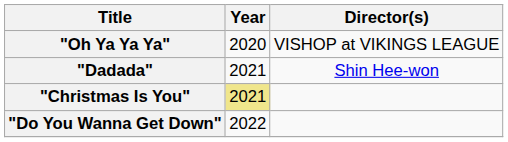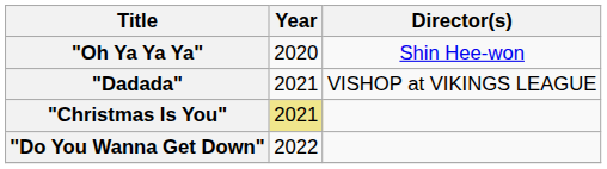 <table class="wikitable plainrowheaders" style="text-align:center;">
 <tr>
 <th scope="col">Title</th>
 <th scope="col">Year</th>
 <th scope="col">Director(s)</th>
 </tr>
 <tr>
 <th scope="row">"Oh Ya Ya Ya"</th>
 <td>2020</td>
-<td>VISHOP at VIKINGS LEAGUE</td>
+<td><a href='#'>Shin Hee-won</a></td>
 </tr>
 <tr>
 <th scope="row">"Dadada"</th>
 <td>2021</td>
-<td><a href='#'>Shin Hee-won</a></td>
+<td>VISHOP at VIKINGS LEAGUE</td>
 </tr>
 <tr>
 <th scope="row">"Christmas Is You"</th>
 <td style="background: khaki;">2021</td>
 <td></td>
 </tr>
 <tr>
 <th scope="row">"Do You Wanna Get Down"</th>
 <td>2022</td>
 <td></td>
 </tr>
 <tr>
 </tr>
 </table>
